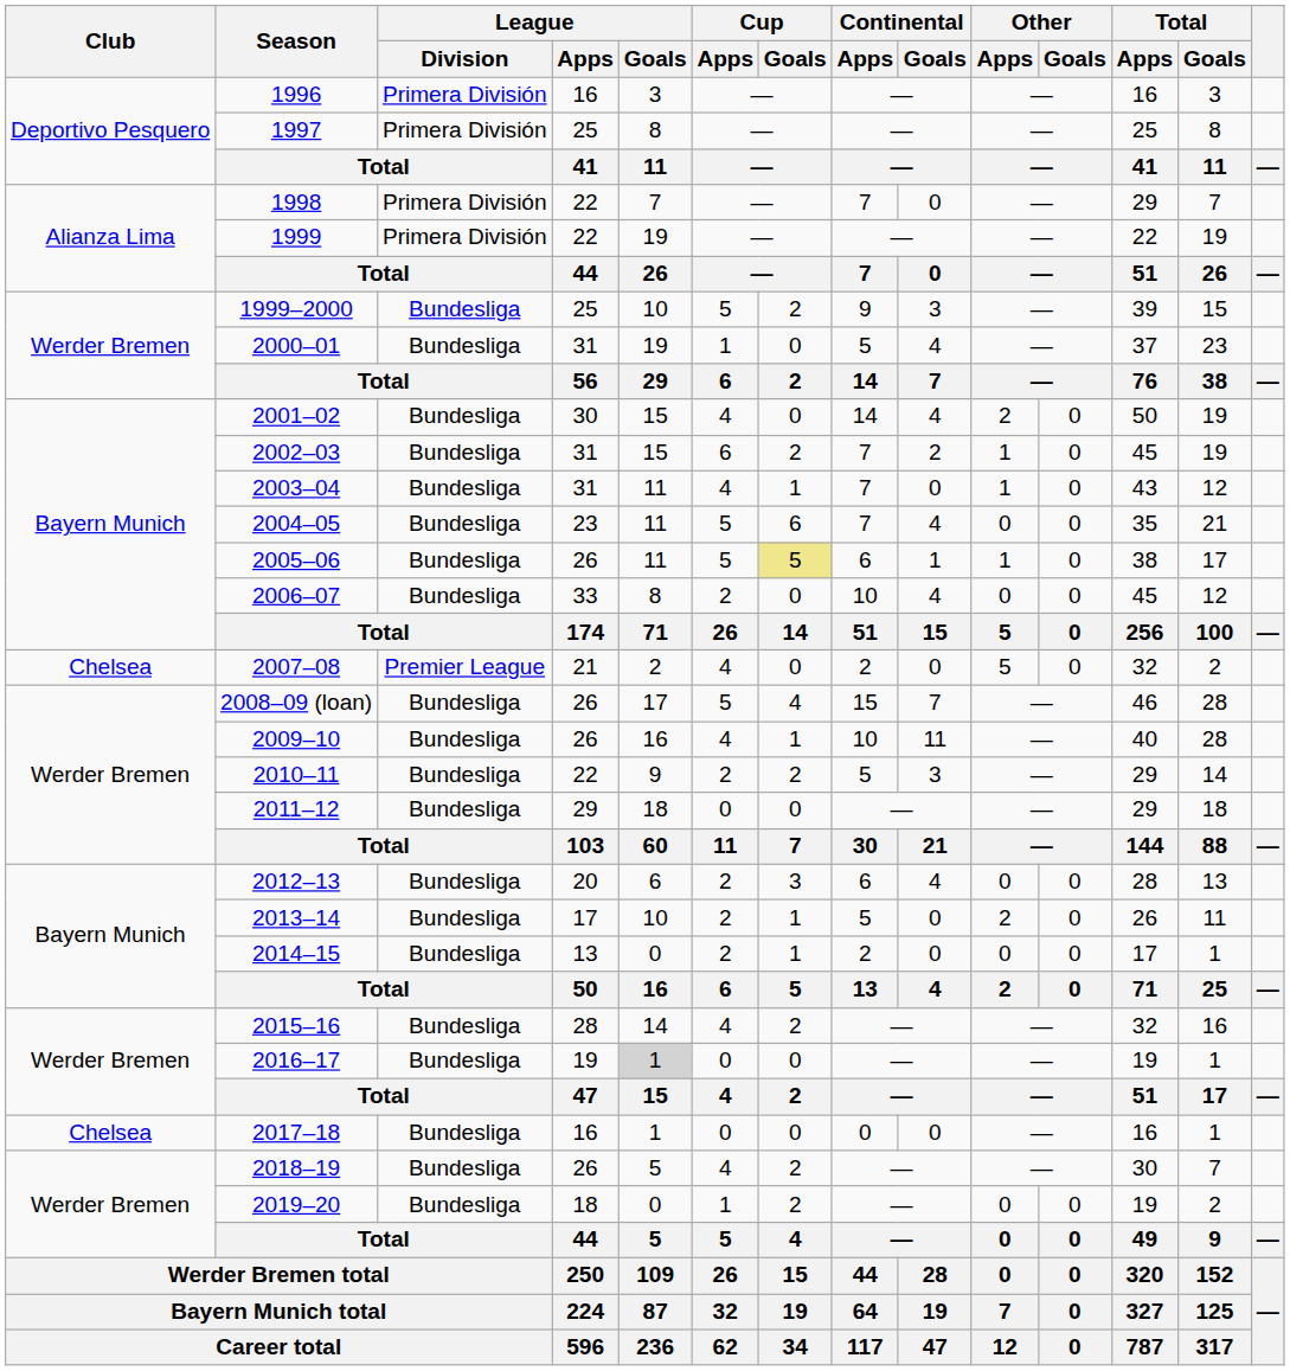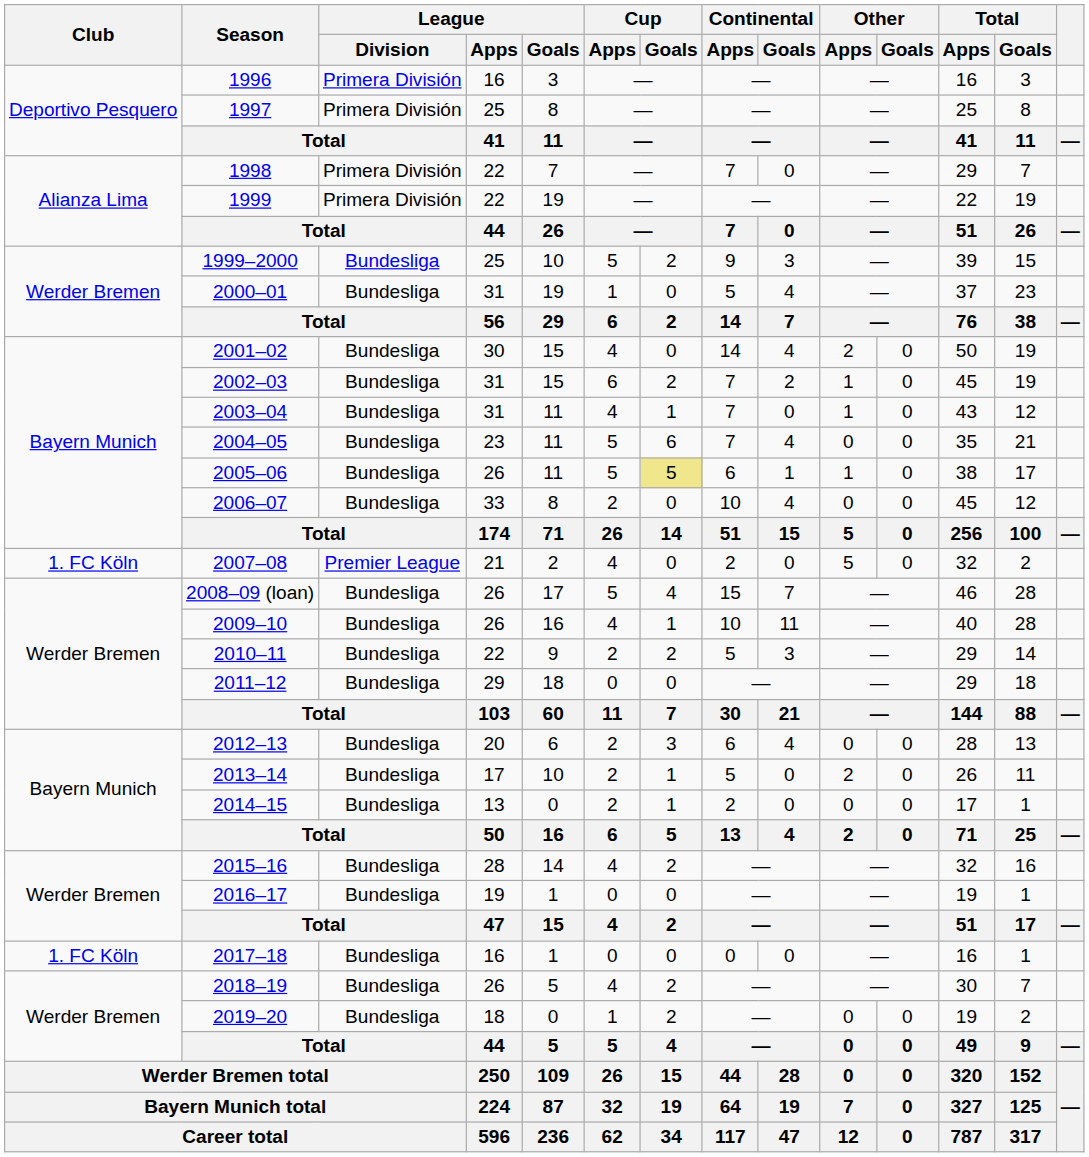 <table class="wikitable" style="text-align:center">
 <tr>
 <th rowspan="2">Club</th>
 <th rowspan="2">Season</th>
 <th colspan="3">League</th>
 <th colspan="2">Cup</th>
 <th colspan="2">Continental</th>
 <th colspan="2">Other</th>
 <th colspan="2">Total</th>
 <th rowspan="2"></th>
 </tr>
 <tr>
 <th>Division</th>
 <th>Apps</th>
 <th>Goals</th>
 <th>Apps</th>
 <th>Goals</th>
 <th>Apps</th>
 <th>Goals</th>
 <th>Apps</th>
 <th>Goals</th>
 <th>Apps</th>
 <th>Goals</th>
 </tr>
 <tr>
 <td rowspan="3"><a href='#'>Deportivo Pesquero</a></td>
 <td><a href='#'>1996</a></td>
 <td><a href='#'>Primera División</a></td>
 <td>16</td>
 <td>3</td>
 <td colspan="2">—</td>
 <td colspan="2">—</td>
 <td colspan="2">—</td>
 <td>16</td>
 <td>3</td>
 <td></td>
 </tr>
 <tr>
 <td><a href='#'>1997</a></td>
 <td>Primera División</td>
 <td>25</td>
 <td>8</td>
 <td colspan="2">—</td>
 <td colspan="2">—</td>
 <td colspan="2">—</td>
 <td>25</td>
 <td>8</td>
 <td></td>
 </tr>
 <tr>
 <th colspan="2">Total</th>
 <th>41</th>
 <th>11</th>
 <th colspan="2">—</th>
 <th colspan="2">—</th>
 <th colspan="2">—</th>
 <th>41</th>
 <th>11</th>
 <th>—</th>
 </tr>
 <tr>
 <td rowspan="3"><a href='#'>Alianza Lima</a></td>
 <td><a href='#'>1998</a></td>
 <td>Primera División</td>
 <td>22</td>
 <td>7</td>
 <td colspan="2">—</td>
 <td>7</td>
 <td>0</td>
 <td colspan="2">—</td>
 <td>29</td>
 <td>7</td>
 <td></td>
 </tr>
 <tr>
 <td><a href='#'>1999</a></td>
 <td>Primera División</td>
 <td>22</td>
 <td>19</td>
 <td colspan="2">—</td>
 <td colspan="2">—</td>
 <td colspan="2">—</td>
 <td>22</td>
 <td>19</td>
 <td></td>
 </tr>
 <tr>
 <th colspan="2">Total</th>
 <th>44</th>
 <th>26</th>
 <th colspan="2">—</th>
 <th>7</th>
 <th>0</th>
 <th colspan="2">—</th>
 <th>51</th>
 <th>26</th>
 <th>—</th>
 </tr>
 <tr>
 <td rowspan="3"><a href='#'>Werder Bremen</a></td>
 <td><a href='#'>1999–2000</a></td>
 <td><a href='#'>Bundesliga</a></td>
 <td>25</td>
 <td>10</td>
 <td>5</td>
 <td>2</td>
 <td>9</td>
 <td>3</td>
 <td colspan="2">—</td>
 <td>39</td>
 <td>15</td>
 <td></td>
 </tr>
 <tr>
 <td><a href='#'>2000–01</a></td>
 <td>Bundesliga</td>
 <td>31</td>
 <td>19</td>
 <td>1</td>
 <td>0</td>
 <td>5</td>
 <td>4</td>
 <td colspan="2">—</td>
 <td>37</td>
 <td>23</td>
 <td></td>
 </tr>
 <tr>
 <th colspan="2">Total</th>
 <th>56</th>
 <th>29</th>
 <th>6</th>
 <th>2</th>
 <th>14</th>
 <th>7</th>
 <th colspan="2">—</th>
 <th>76</th>
 <th>38</th>
 <th>—</th>
 </tr>
 <tr>
 <td rowspan="7"><a href='#'>Bayern Munich</a></td>
 <td><a href='#'>2001–02</a></td>
 <td>Bundesliga</td>
 <td>30</td>
 <td>15</td>
 <td>4</td>
 <td>0</td>
 <td>14</td>
 <td>4</td>
 <td>2</td>
 <td>0</td>
 <td>50</td>
 <td>19</td>
 <td></td>
 </tr>
 <tr>
 <td><a href='#'>2002–03</a></td>
 <td>Bundesliga</td>
 <td>31</td>
 <td>15</td>
 <td>6</td>
 <td>2</td>
 <td>7</td>
 <td>2</td>
 <td>1</td>
 <td>0</td>
 <td>45</td>
 <td>19</td>
 <td></td>
 </tr>
 <tr>
 <td><a href='#'>2003–04</a></td>
 <td>Bundesliga</td>
 <td>31</td>
 <td>11</td>
 <td>4</td>
 <td>1</td>
 <td>7</td>
 <td>0</td>
 <td>1</td>
 <td>0</td>
 <td>43</td>
 <td>12</td>
 <td></td>
 </tr>
 <tr>
 <td><a href='#'>2004–05</a></td>
 <td>Bundesliga</td>
 <td>23</td>
 <td>11</td>
 <td>5</td>
 <td>6</td>
 <td>7</td>
 <td>4</td>
 <td>0</td>
 <td>0</td>
 <td>35</td>
 <td>21</td>
 <td></td>
 </tr>
 <tr>
 <td><a href='#'>2005–06</a></td>
 <td>Bundesliga</td>
 <td>26</td>
 <td>11</td>
 <td>5</td>
 <td style="background: khaki;">5</td>
 <td>6</td>
 <td>1</td>
 <td>1</td>
 <td>0</td>
 <td>38</td>
 <td>17</td>
 <td></td>
 </tr>
 <tr>
 <td><a href='#'>2006–07</a></td>
 <td>Bundesliga</td>
 <td>33</td>
 <td>8</td>
 <td>2</td>
 <td>0</td>
 <td>10</td>
 <td>4</td>
 <td>0</td>
 <td>0</td>
 <td>45</td>
 <td>12</td>
 <td></td>
 </tr>
 <tr>
 <th colspan="2">Total</th>
 <th>174</th>
 <th>71</th>
 <th>26</th>
 <th>14</th>
 <th>51</th>
 <th>15</th>
 <th>5</th>
 <th>0</th>
 <th>256</th>
 <th>100</th>
 <th>—</th>
 </tr>
 <tr>
-<td><a href='#'>Chelsea</a></td>
+<td><a href='#'>1. FC Köln</a></td>
 <td><a href='#'>2007–08</a></td>
 <td><a href='#'>Premier League</a></td>
 <td>21</td>
 <td>2</td>
 <td>4</td>
 <td>0</td>
 <td>2</td>
 <td>0</td>
 <td>5</td>
 <td>0</td>
 <td>32</td>
 <td>2</td>
 <td></td>
 </tr>
 <tr>
 <td rowspan="5">Werder Bremen</td>
 <td><a href='#'>2008–09</a> (loan)</td>
 <td>Bundesliga</td>
 <td>26</td>
 <td>17</td>
 <td>5</td>
 <td>4</td>
 <td>15</td>
 <td>7</td>
 <td colspan="2">—</td>
 <td>46</td>
 <td>28</td>
 <td></td>
 </tr>
 <tr>
 <td><a href='#'>2009–10</a></td>
 <td>Bundesliga</td>
 <td>26</td>
 <td>16</td>
 <td>4</td>
 <td>1</td>
 <td>10</td>
 <td>11</td>
 <td colspan="2">—</td>
 <td>40</td>
 <td>28</td>
 <td></td>
 </tr>
 <tr>
 <td><a href='#'>2010–11</a></td>
 <td>Bundesliga</td>
 <td>22</td>
 <td>9</td>
 <td>2</td>
 <td>2</td>
 <td>5</td>
 <td>3</td>
 <td colspan="2">—</td>
 <td>29</td>
 <td>14</td>
 <td></td>
 </tr>
 <tr>
 <td><a href='#'>2011–12</a></td>
 <td>Bundesliga</td>
 <td>29</td>
 <td>18</td>
 <td>0</td>
 <td>0</td>
 <td colspan="2">—</td>
 <td colspan="2">—</td>
 <td>29</td>
 <td>18</td>
 <td></td>
 </tr>
 <tr>
 <th colspan="2">Total</th>
 <th>103</th>
 <th>60</th>
 <th>11</th>
 <th>7</th>
 <th>30</th>
 <th>21</th>
 <th colspan="2">—</th>
 <th>144</th>
 <th>88</th>
 <th>—</th>
 </tr>
 <tr>
 <td rowspan="4">Bayern Munich</td>
 <td><a href='#'>2012–13</a></td>
 <td>Bundesliga</td>
 <td>20</td>
 <td>6</td>
 <td>2</td>
 <td>3</td>
 <td>6</td>
 <td>4</td>
 <td>0</td>
 <td>0</td>
 <td>28</td>
 <td>13</td>
 <td></td>
 </tr>
 <tr>
 <td><a href='#'>2013–14</a></td>
 <td>Bundesliga</td>
 <td>17</td>
 <td>10</td>
 <td>2</td>
 <td>1</td>
 <td>5</td>
 <td>0</td>
 <td>2</td>
 <td>0</td>
 <td>26</td>
 <td>11</td>
 <td></td>
 </tr>
 <tr>
 <td><a href='#'>2014–15</a></td>
 <td>Bundesliga</td>
 <td>13</td>
 <td>0</td>
 <td>2</td>
 <td>1</td>
 <td>2</td>
 <td>0</td>
 <td>0</td>
 <td>0</td>
 <td>17</td>
 <td>1</td>
 <td></td>
 </tr>
 <tr>
 <th colspan="2">Total</th>
 <th>50</th>
 <th>16</th>
 <th>6</th>
 <th>5</th>
 <th>13</th>
 <th>4</th>
 <th>2</th>
 <th>0</th>
 <th>71</th>
 <th>25</th>
 <th>—</th>
 </tr>
 <tr>
 <td rowspan="3">Werder Bremen</td>
 <td><a href='#'>2015–16</a></td>
 <td>Bundesliga</td>
 <td>28</td>
 <td>14</td>
 <td>4</td>
 <td>2</td>
 <td colspan="2">—</td>
 <td colspan="2">—</td>
 <td>32</td>
 <td>16</td>
 <td></td>
 </tr>
 <tr>
 <td><a href='#'>2016–17</a></td>
 <td>Bundesliga</td>
 <td>19</td>
-<td style="background: lightgrey;">1</td>
+<td>1</td>
 <td>0</td>
 <td>0</td>
 <td colspan="2">—</td>
 <td colspan="2">—</td>
 <td>19</td>
 <td>1</td>
 <td></td>
 </tr>
 <tr>
 <th colspan="2">Total</th>
 <th>47</th>
 <th>15</th>
 <th>4</th>
 <th>2</th>
 <th colspan="2">—</th>
 <th colspan="2">—</th>
 <th>51</th>
 <th>17</th>
 <th>—</th>
 </tr>
 <tr>
-<td><a href='#'>Chelsea</a></td>
+<td><a href='#'>1. FC Köln</a></td>
 <td><a href='#'>2017–18</a></td>
 <td>Bundesliga</td>
 <td>16</td>
 <td>1</td>
 <td>0</td>
 <td>0</td>
 <td>0</td>
 <td>0</td>
 <td colspan="2">—</td>
 <td>16</td>
 <td>1</td>
 <td></td>
 </tr>
 <tr>
 <td rowspan="3">Werder Bremen</td>
 <td><a href='#'>2018–19</a></td>
 <td>Bundesliga</td>
 <td>26</td>
 <td>5</td>
 <td>4</td>
 <td>2</td>
 <td colspan="2">—</td>
 <td colspan="2">—</td>
 <td>30</td>
 <td>7</td>
 <td></td>
 </tr>
 <tr>
 <td><a href='#'>2019–20</a></td>
 <td>Bundesliga</td>
 <td>18</td>
 <td>0</td>
 <td>1</td>
 <td>2</td>
 <td colspan="2">—</td>
 <td>0</td>
 <td>0</td>
 <td>19</td>
 <td>2</td>
 <td></td>
 </tr>
 <tr>
 <th colspan="2">Total</th>
 <th>44</th>
 <th>5</th>
 <th>5</th>
 <th>4</th>
 <th colspan="2">—</th>
 <th>0</th>
 <th>0</th>
 <th>49</th>
 <th>9</th>
 <th>—</th>
 </tr>
 <tr>
 <th colspan="3">Werder Bremen total</th>
 <th>250</th>
 <th>109</th>
 <th>26</th>
 <th>15</th>
 <th>44</th>
 <th>28</th>
 <th>0</th>
 <th>0</th>
 <th>320</th>
 <th>152</th>
 <th rowspan="3">—</th>
 </tr>
 <tr>
 <th colspan="3">Bayern Munich total</th>
 <th>224</th>
 <th>87</th>
 <th>32</th>
 <th>19</th>
 <th>64</th>
 <th>19</th>
 <th>7</th>
 <th>0</th>
 <th>327</th>
 <th>125</th>
 </tr>
 <tr>
 <th colspan="3">Career total</th>
 <th>596</th>
 <th>236</th>
 <th>62</th>
 <th>34</th>
 <th>117</th>
 <th>47</th>
 <th>12</th>
 <th>0</th>
 <th>787</th>
 <th>317</th>
 </tr>
 </table>
